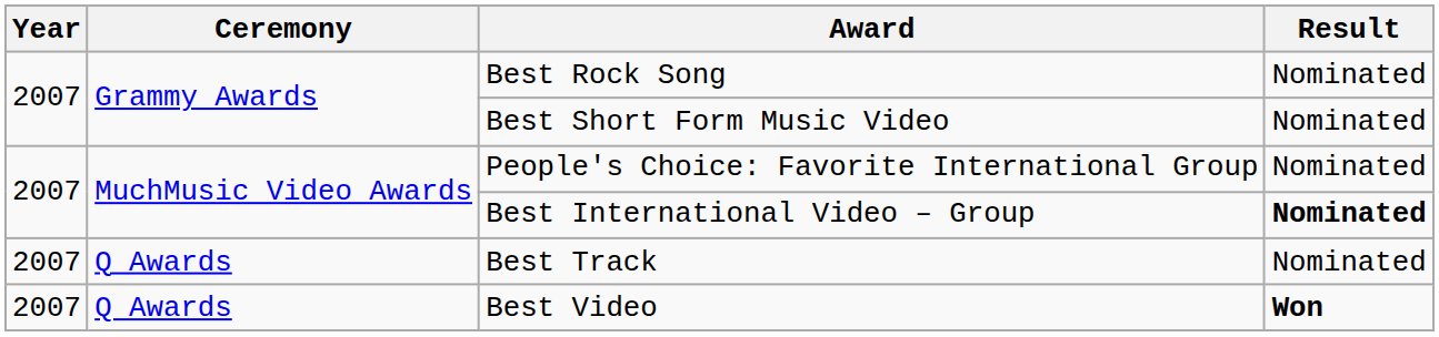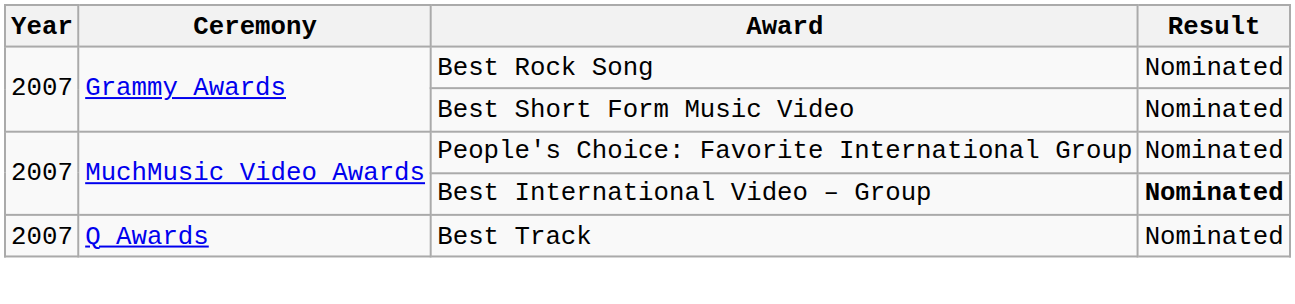 <table class="wikitable">
 <tr>
 <th>Year</th>
 <th>Ceremony</th>
 <th>Award</th>
 <th>Result</th>
 </tr>
 <tr>
 <td style="text-align:left;" rowspan="2">2007</td>
 <td style="text-align:left;" rowspan="2"><a href='#'>Grammy Awards</a></td>
 <td align="left">Best Rock Song</td>
 <td align="left">Nominated</td>
 </tr>
 <tr>
 <td align="left">Best Short Form Music Video</td>
 <td align="left">Nominated</td>
 </tr>
 <tr>
 <td style="text-align:left;" rowspan="2">2007</td>
 <td style="text-align:left;" rowspan="2"><a href='#'>MuchMusic Video Awards</a></td>
 <td align="left">People's Choice: Favorite International Group</td>
 <td align="left">Nominated</td>
 </tr>
 <tr>
 <td align="left">Best International Video – Group</td>
 <td align="left"><strong>Nominated</strong></td>
 </tr>
 <tr>
 <td align="left">2007</td>
 <td align="left"><a href='#'>Q Awards</a></td>
 <td align="left">Best Track</td>
 <td align="left">Nominated</td>
 </tr>
-<tr>
-<td align="left">2007</td>
-<td align="left"><a href='#'>Q Awards</a></td>
-<td align="left">Best Video</td>
-<td align="left"><strong>Won</strong></td>
-</tr>
 </table>
